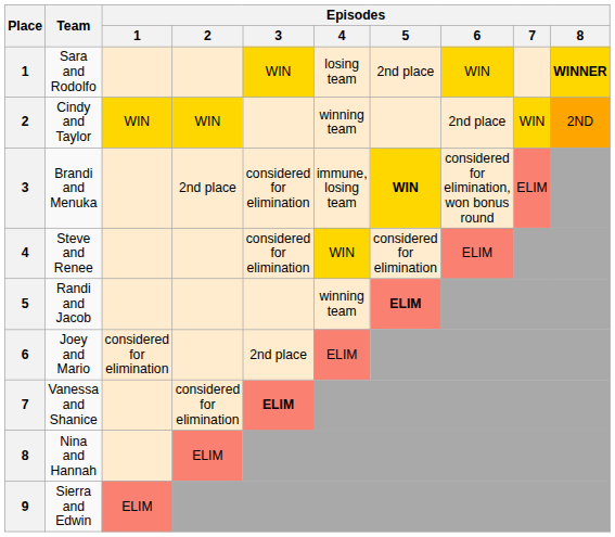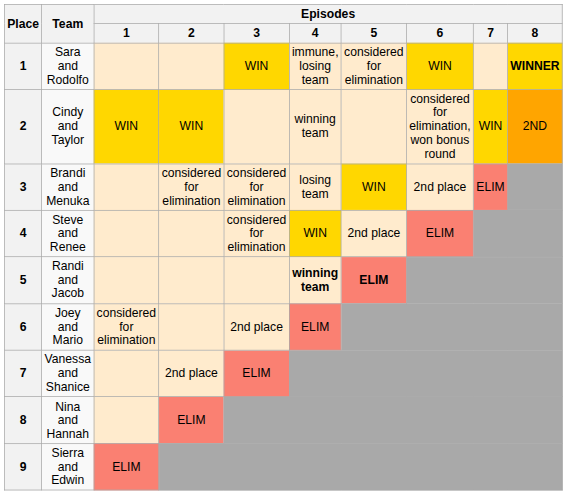 <table class="wikitable" style="text-align: center;">
 <tr>
 <th scope="col" rowspan="2">Place</th>
 <th scope="col" rowspan="2">Team</th>
 <th scope="colgroup" colspan="10">Episodes</th>
 </tr>
 <tr>
 <th scope="col">1</th>
 <th scope="col">2</th>
 <th scope="col">3</th>
 <th scope="col">4</th>
 <th scope="col">5</th>
 <th scope="col">6</th>
 <th scope="col">7</th>
 <th scope="col">8</th>
 </tr>
 <tr>
 <th scope="row">1</th>
 <td>Sara and Rodolfo</td>
 <td bgcolor=#FFEBCD></td>
 <td bgcolor=#FFEBCD></td>
 <td style="background:gold;">WIN</td>
-<td bgcolor=#FFEBCD>losing team</td>
-<td bgcolor=#FFEBCD>2nd place</td>
+<td bgcolor=#FFEBCD>immune, losing team</td>
+<td bgcolor=#FFEBCD>considered for elimination</td>
 <td style="background:gold;">WIN</td>
 <td bgcolor=#FFEBCD></td>
 <td bgcolor=gold><strong>WINNER</strong></td>
 </tr>
 <tr>
 <th scope="row">2</th>
 <td>Cindy and Taylor</td>
 <td style="background:gold;">WIN</td>
 <td style="background:gold;">WIN</td>
 <td bgcolor=#FFEBCD></td>
 <td bgcolor=#FFEBCD>winning team</td>
 <td bgcolor=#FFEBCD></td>
-<td bgcolor=#FFEBCD>2nd place</td>
+<td bgcolor=#FFEBCD>considered for elimination, won bonus round</td>
 <td style="background:gold;">WIN</td>
 <td style="background:orange;">2ND</td>
 </tr>
 <tr>
 <th scope="row">3</th>
 <td>Brandi and Menuka</td>
 <td bgcolor=#FFEBCD></td>
+<td bgcolor=#FFEBCD>considered for elimination</td>
+<td bgcolor=#FFEBCD>considered for elimination</td>
+<td bgcolor=#FFEBCD>losing team</td>
+<td style="background:gold;">WIN</td>
 <td bgcolor=#FFEBCD>2nd place</td>
-<td bgcolor=#FFEBCD>considered for elimination</td>
-<td bgcolor=#FFEBCD>immune, losing team</td>
-<td style="background:gold;"><strong>WIN</strong></td>
-<td bgcolor=#FFEBCD>considered for elimination, won bonus round</td>
 <td style="background:salmon;">ELIM</td>
 <td style="background:darkgrey;" colspan="1"></td>
 </tr>
 <tr>
 <th scope="row">4</th>
 <td>Steve and Renee</td>
 <td bgcolor=#FFEBCD></td>
 <td bgcolor=#FFEBCD></td>
 <td bgcolor=#FFEBCD>considered for elimination</td>
 <td style="background:gold;">WIN</td>
-<td bgcolor=#FFEBCD>considered for elimination</td>
+<td bgcolor=#FFEBCD>2nd place</td>
 <td style="background:salmon;">ELIM</td>
 <td style="background:darkgrey;" colspan="2"></td>
 </tr>
 <tr>
 <th scope="row">5</th>
 <td>Randi and Jacob</td>
 <td bgcolor=#FFEBCD></td>
 <td bgcolor=#FFEBCD></td>
 <td bgcolor=#FFEBCD></td>
-<td bgcolor=#FFEBCD>winning team</td>
+<td bgcolor=#FFEBCD><strong>winning team</strong></td>
 <td style="background:salmon;"><strong>ELIM</strong></td>
 <td style="background:darkgrey;" colspan="3"></td>
 </tr>
 <tr>
 <th scope="row">6</th>
 <td>Joey and Mario</td>
 <td bgcolor=#FFEBCD>considered for elimination</td>
 <td bgcolor=#FFEBCD></td>
 <td bgcolor=#FFEBCD>2nd place</td>
 <td style="background:salmon;">ELIM</td>
 <td style="background:darkgrey;" colspan="4"></td>
 </tr>
 <tr>
 <th scope="row">7</th>
 <td>Vanessa and Shanice</td>
 <td bgcolor=#FFEBCD></td>
-<td bgcolor=#FFEBCD>considered for elimination</td>
-<td style="background:salmon;"><strong>ELIM</strong></td>
+<td bgcolor=#FFEBCD>2nd place</td>
+<td style="background:salmon;">ELIM</td>
 <td style="background:darkgrey;" colspan="5"></td>
 </tr>
 <tr>
 <th scope="row">8</th>
 <td>Nina and Hannah</td>
 <td bgcolor=#FFEBCD></td>
 <td style="background:salmon;">ELIM</td>
 <td style="background:darkgrey;" colspan="6"></td>
 </tr>
 <tr>
 <th scope="row">9</th>
 <td>Sierra and Edwin</td>
 <td style="background:salmon;">ELIM</td>
 <td style="background:darkgrey;" colspan="7"></td>
 </tr>
 </table>
